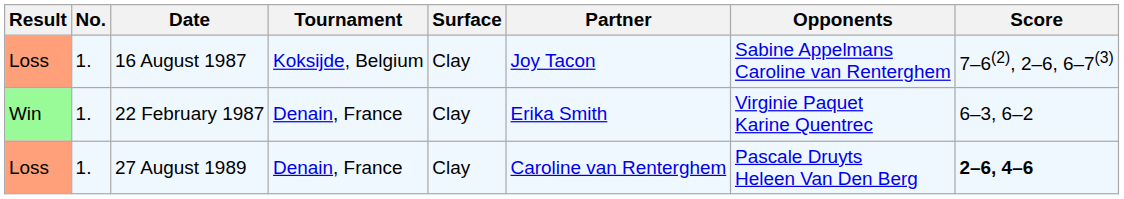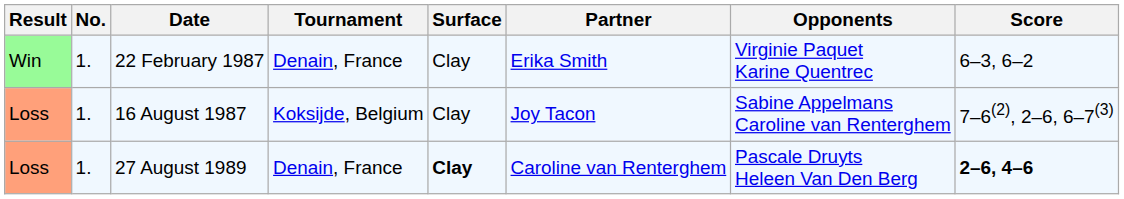 <table class="sortable wikitable" style=font-size:97%>
 <tr>
 <th>Result</th>
 <th>No.</th>
 <th>Date</th>
 <th>Tournament</th>
 <th>Surface</th>
 <th>Partner</th>
 <th>Opponents</th>
 <th>Score</th>
-</tr>
-<tr style="background:#f0f8ff;">
-<td style="background:#ffa07a;">Loss</td>
-<td>1.</td>
-<td>16 August 1987</td>
-<td><a href='#'>Koksijde</a>, Belgium</td>
-<td>Clay</td>
-<td> <a href='#'>Joy Tacon</a></td>
-<td> <a href='#'>Sabine Appelmans</a><br>  <a href='#'>Caroline van Renterghem</a></td>
-<td>7–6<sup>(2)</sup>, 2–6, 6–7<sup>(3)</sup></td>
 </tr>
 <tr bgcolor="#f0f8ff">
 <td style="background:#98fb98;">Win</td>
 <td>1.</td>
 <td>22 February 1987</td>
 <td><a href='#'>Denain</a>, France</td>
 <td>Clay</td>
 <td> <a href='#'>Erika Smith</a></td>
 <td> <a href='#'>Virginie Paquet</a> <br>  <a href='#'>Karine Quentrec</a></td>
 <td>6–3, 6–2</td>
 </tr>
 <tr style="background:#f0f8ff;">
 <td style="background:#ffa07a;">Loss</td>
 <td>1.</td>
+<td>16 August 1987</td>
+<td><a href='#'>Koksijde</a>, Belgium</td>
+<td>Clay</td>
+<td> <a href='#'>Joy Tacon</a></td>
+<td> <a href='#'>Sabine Appelmans</a><br>  <a href='#'>Caroline van Renterghem</a></td>
+<td>7–6<sup>(2)</sup>, 2–6, 6–7<sup>(3)</sup></td>
+</tr>
+<tr style="background:#f0f8ff;">
+<td style="background:#ffa07a;">Loss</td>
+<td>1.</td>
 <td>27 August 1989</td>
 <td><a href='#'>Denain</a>, France</td>
-<td>Clay</td>
+<td><strong>Clay</strong></td>
 <td> <a href='#'>Caroline van Renterghem</a></td>
 <td> <a href='#'>Pascale Druyts</a><br>  <a href='#'>Heleen Van Den Berg</a></td>
 <td><strong>2–6, 4–6</strong></td>
 </tr>
 </table>
